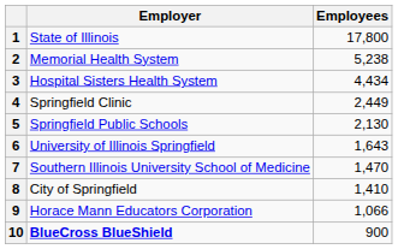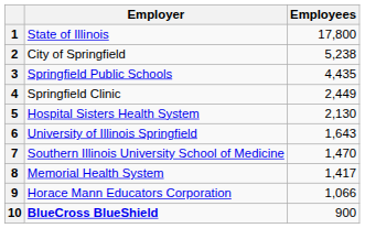 <table class="wikitable">
 <tr>
 <th scope="col"></th>
 <th scope="col">Employer</th>
 <th scope="col">Employees</th>
 </tr>
 <tr>
 <th scope="row">1</th>
 <td><a href='#'>State of Illinois</a></td>
 <td style="text-align: right;">17,800</td>
 </tr>
 <tr>
 <th scope="row">2</th>
-<td><a href='#'>Memorial Health System</a></td>
+<td>City of Springfield</td>
 <td style="text-align: right;">5,238</td>
 </tr>
 <tr>
 <th scope="row">3</th>
-<td><a href='#'>Hospital Sisters Health System</a></td>
-<td style="text-align: right;">4,434</td>
+<td><a href='#'>Springfield Public Schools</a></td>
+<td style="text-align: right;">4,435</td>
 </tr>
 <tr>
 <th scope="row">4</th>
 <td>Springfield Clinic</td>
 <td style="text-align: right;">2,449</td>
 </tr>
 <tr>
 <th scope="row">5</th>
-<td><a href='#'>Springfield Public Schools</a></td>
+<td><a href='#'>Hospital Sisters Health System</a></td>
 <td style="text-align: right;">2,130</td>
 </tr>
 <tr>
 <th scope="row">6</th>
 <td><a href='#'>University of Illinois Springfield</a></td>
 <td style="text-align: right;">1,643</td>
 </tr>
 <tr>
 <th scope="row">7</th>
 <td><a href='#'>Southern Illinois University School of Medicine</a></td>
 <td style="text-align: right;">1,470</td>
 </tr>
 <tr>
 <th scope="row">8</th>
-<td>City of Springfield</td>
-<td style="text-align: right;">1,410</td>
+<td><a href='#'>Memorial Health System</a></td>
+<td style="text-align: right;">1,417</td>
 </tr>
 <tr>
 <th scope="row">9</th>
 <td><a href='#'>Horace Mann Educators Corporation</a></td>
 <td style="text-align: right;">1,066</td>
 </tr>
 <tr>
 <th scope="row">10</th>
 <td><strong><a href='#'>BlueCross BlueShield</a></strong></td>
 <td style="text-align: right;">900</td>
 </tr>
 </table>
